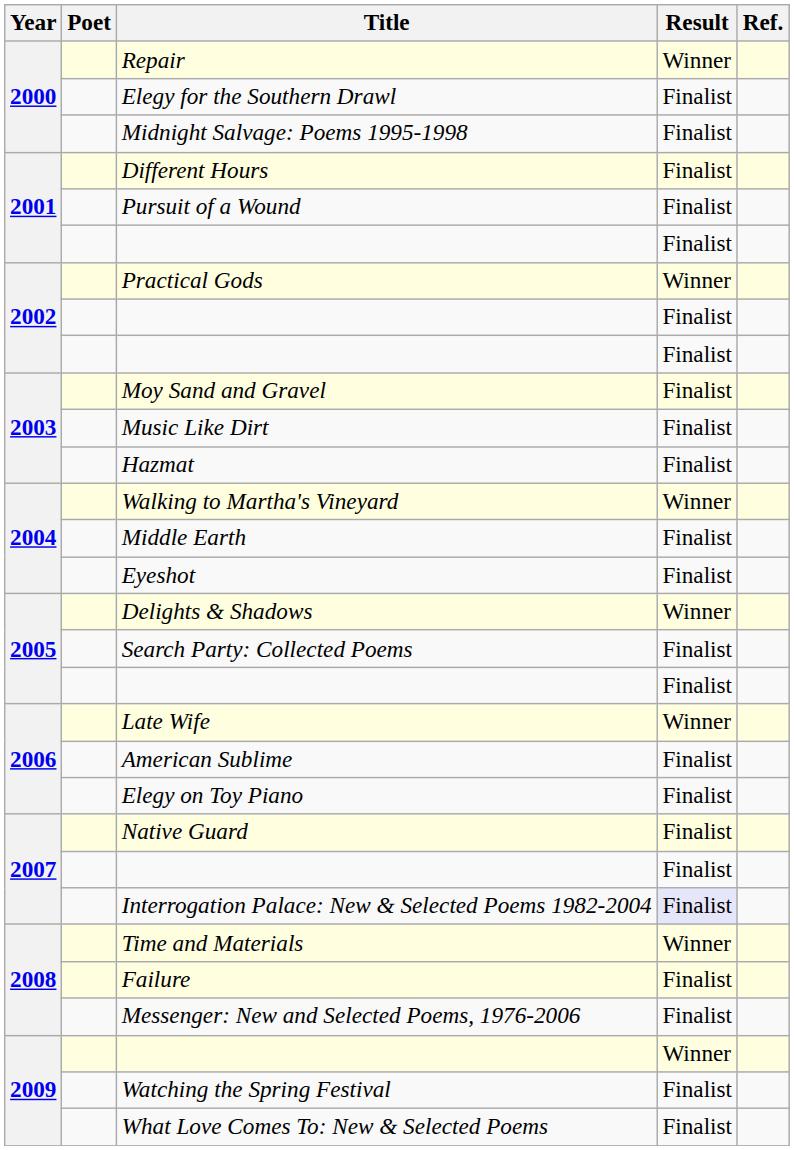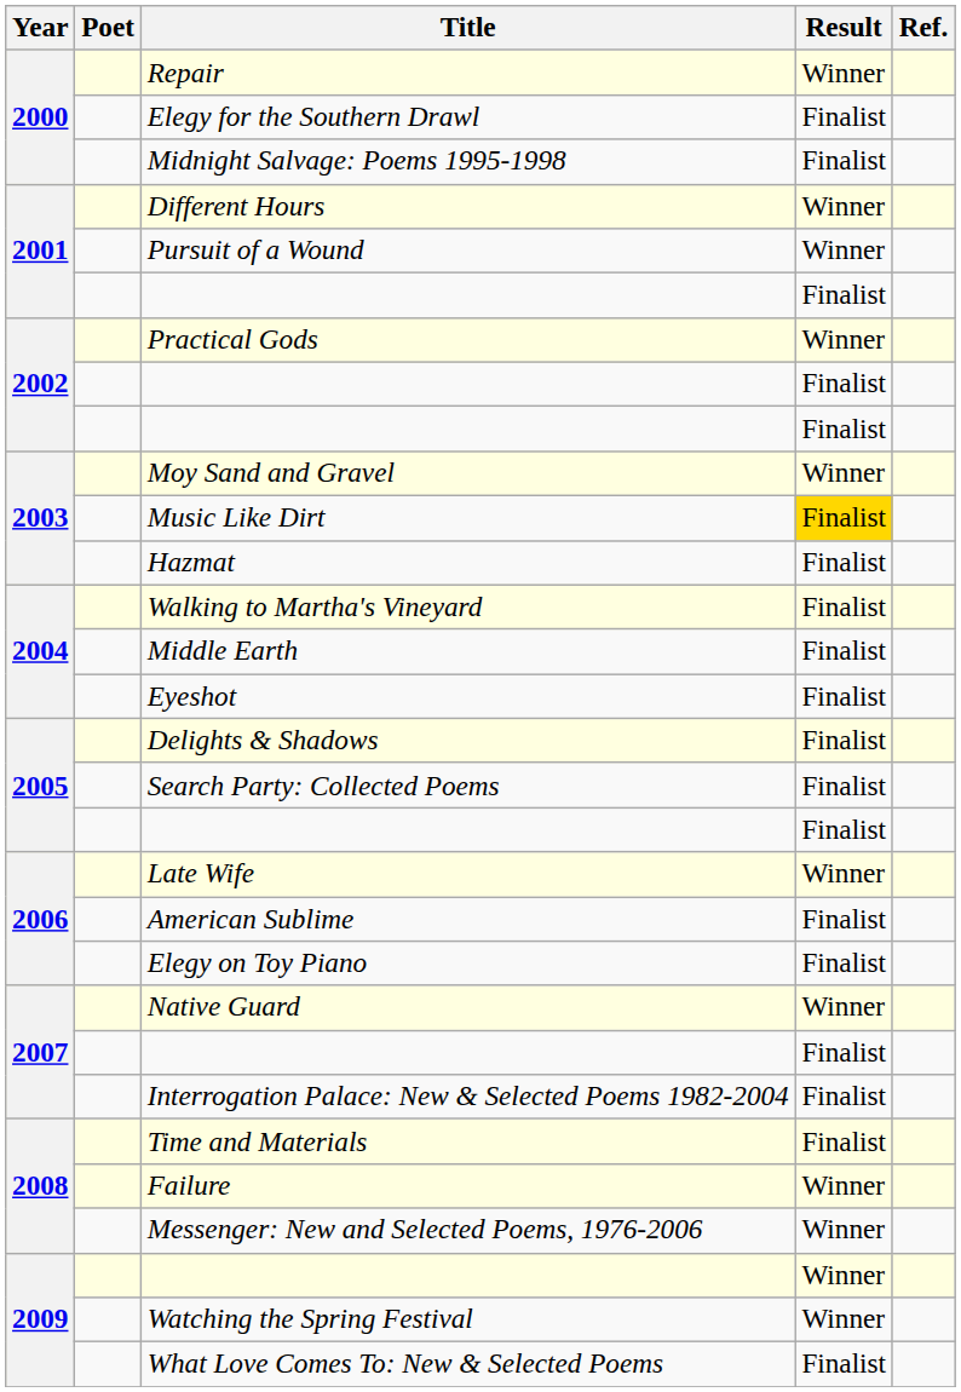 <table class="wikitable sortable mw-collapsible">
 <tr>
 <th>Year</th>
 <th>Poet</th>
 <th>Title</th>
 <th>Result</th>
 <th>Ref.</th>
 </tr>
 <tr style=background-color:lightyellow;>
 <th rowspan="3"><a href='#'>2000</a></th>
 <td></td>
 <td><em>Repair</em></td>
 <td>Winner</td>
 <td></td>
 </tr>
 <tr>
 <td></td>
 <td><em>Elegy for the Southern Drawl</em></td>
 <td>Finalist</td>
 <td></td>
 </tr>
 <tr>
 <td></td>
 <td><em>Midnight Salvage: Poems 1995-1998</em></td>
 <td>Finalist</td>
 <td></td>
 </tr>
 <tr style=background-color:lightyellow;>
 <th rowspan="3"><a href='#'>2001</a></th>
 <td></td>
 <td><em>Different Hours</em></td>
-<td>Finalist</td>
+<td>Winner</td>
 <td></td>
 </tr>
 <tr>
 <td></td>
 <td><em>Pursuit of a Wound</em></td>
-<td>Finalist</td>
+<td>Winner</td>
 <td></td>
 </tr>
 <tr>
 <td></td>
 <td><em></em></td>
 <td>Finalist</td>
 <td></td>
 </tr>
 <tr style=background-color:lightyellow;>
 <th rowspan="3"><a href='#'>2002</a></th>
 <td></td>
 <td><em>Practical Gods</em></td>
 <td>Winner</td>
 <td></td>
 </tr>
 <tr>
 <td></td>
 <td><em></em></td>
 <td>Finalist</td>
 <td></td>
 </tr>
 <tr>
 <td></td>
 <td><em></em></td>
 <td>Finalist</td>
 <td></td>
 </tr>
 <tr style=background-color:lightyellow;>
 <th rowspan="3"><a href='#'>2003</a></th>
 <td></td>
 <td><em>Moy Sand and Gravel</em></td>
-<td>Finalist</td>
+<td>Winner</td>
 <td></td>
 </tr>
 <tr>
 <td></td>
 <td><em>Music Like Dirt</em></td>
-<td>Finalist</td>
+<td style="background: gold;">Finalist</td>
 <td></td>
 </tr>
 <tr>
 <td></td>
 <td><em>Hazmat</em></td>
 <td>Finalist</td>
 <td></td>
 </tr>
 <tr style=background-color:lightyellow;>
 <th rowspan="3"><a href='#'>2004</a></th>
 <td></td>
 <td><em>Walking to Martha's Vineyard</em></td>
-<td>Winner</td>
+<td>Finalist</td>
 <td></td>
 </tr>
 <tr>
 <td></td>
 <td><em>Middle Earth</em></td>
 <td>Finalist</td>
 <td></td>
 </tr>
 <tr>
 <td></td>
 <td><em>Eyeshot</em></td>
 <td>Finalist</td>
 <td></td>
 </tr>
 <tr style=background-color:lightyellow;>
 <th rowspan="3"><a href='#'>2005</a></th>
 <td></td>
 <td><em>Delights & Shadows</em></td>
-<td>Winner</td>
+<td>Finalist</td>
 <td></td>
 </tr>
 <tr>
 <td></td>
 <td><em>Search Party: Collected Poems</em></td>
 <td>Finalist</td>
 <td></td>
 </tr>
 <tr>
 <td></td>
 <td><em></em></td>
 <td>Finalist</td>
 <td></td>
 </tr>
 <tr style=background-color:lightyellow;>
 <th rowspan="3"><a href='#'>2006</a></th>
 <td></td>
 <td><em>Late Wife</em></td>
 <td>Winner</td>
 <td></td>
 </tr>
 <tr>
 <td></td>
 <td><em>American Sublime</em></td>
 <td>Finalist</td>
 <td></td>
 </tr>
 <tr>
 <td></td>
 <td><em>Elegy on Toy Piano</em></td>
 <td>Finalist</td>
 <td></td>
 </tr>
 <tr style=background-color:lightyellow;>
 <th rowspan="3"><a href='#'>2007</a></th>
 <td></td>
 <td><em>Native Guard</em></td>
-<td>Finalist</td>
+<td>Winner</td>
 <td></td>
 </tr>
 <tr>
 <td></td>
 <td><em></em></td>
 <td>Finalist</td>
 <td></td>
 </tr>
 <tr>
 <td></td>
 <td><em>Interrogation Palace: New & Selected Poems 1982-2004</em></td>
-<td style="background: lavender;">Finalist</td>
+<td>Finalist</td>
 <td></td>
 </tr>
 <tr style=background-color:lightyellow;>
 <th rowspan="3"><a href='#'>2008</a></th>
 <td></td>
 <td><em>Time and Materials</em></td>
-<td>Winner</td>
+<td>Finalist</td>
 <td></td>
 </tr>
 <tr style=background-color:lightyellow;>
 <td></td>
 <td><em>Failure</em></td>
-<td>Finalist</td>
+<td>Winner</td>
 <td></td>
 </tr>
 <tr>
 <td></td>
 <td><em>Messenger: New and Selected Poems, 1976-2006</em></td>
-<td>Finalist</td>
+<td>Winner</td>
 <td></td>
 </tr>
 <tr style=background-color:lightyellow;>
 <th rowspan="3"><a href='#'>2009</a></th>
 <td></td>
 <td><em></em></td>
 <td>Winner</td>
 <td></td>
 </tr>
 <tr>
 <td></td>
 <td><em>Watching the Spring Festival</em></td>
-<td>Finalist</td>
+<td>Winner</td>
 <td></td>
 </tr>
 <tr>
 <td></td>
 <td><em>What Love Comes To: New & Selected Poems</em></td>
 <td>Finalist</td>
 <td></td>
 </tr>
 </table>
